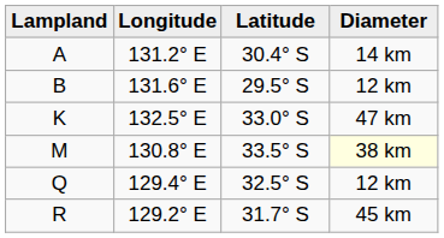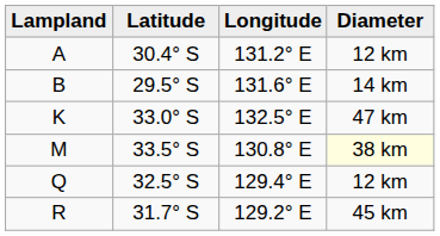 <table class="wikitable">
 <tr>
 <th width="25%" style="background:#eeeeee;">Lampland</th>
+<th width="25%" style="background:#eeeeee;">Latitude</th>
 <th width="25%" style="background:#eeeeee;">Longitude</th>
-<th width="25%" style="background:#eeeeee;">Latitude</th>
 <th width="25%" style="background:#eeeeee;">Diameter</th>
 </tr>
 <tr>
 <td align="center">A</td>
+<td align="center">30.4° S</td>
 <td align="center">131.2° E</td>
-<td align="center">30.4° S</td>
+<td align="center">12 km</td>
+</tr>
+<tr>
+<td align="center">B</td>
+<td align="center">29.5° S</td>
+<td align="center">131.6° E</td>
 <td align="center">14 km</td>
 </tr>
 <tr>
-<td align="center">B</td>
-<td align="center">131.6° E</td>
-<td align="center">29.5° S</td>
-<td align="center">12 km</td>
-</tr>
-<tr>
 <td align="center">K</td>
+<td align="center">33.0° S</td>
 <td align="center">132.5° E</td>
-<td align="center">33.0° S</td>
 <td align="center">47 km</td>
 </tr>
 <tr>
 <td align="center">M</td>
+<td align="center">33.5° S</td>
 <td align="center">130.8° E</td>
-<td align="center">33.5° S</td>
 <td align="center" style="background: lightyellow;">38 km</td>
 </tr>
 <tr>
 <td align="center">Q</td>
+<td align="center">32.5° S</td>
 <td align="center">129.4° E</td>
-<td align="center">32.5° S</td>
 <td align="center">12 km</td>
 </tr>
 <tr>
 <td align="center">R</td>
+<td align="center">31.7° S</td>
 <td align="center">129.2° E</td>
-<td align="center">31.7° S</td>
 <td align="center">45 km</td>
 </tr>
 </table>
